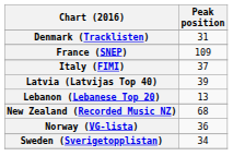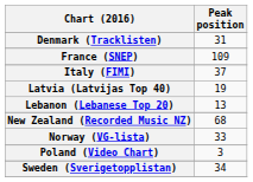 <table class="wikitable sortable plainrowheaders" style="text-align:center">
 <tr>
 <th>Chart (2016)</th>
 <th>Peak <br> position</th>
 </tr>
 <tr>
 </tr>
 <tr>
 </tr>
 <tr>
 </tr>
 <tr>
 </tr>
 <tr>
 </tr>
 <tr>
 </tr>
 <tr>
 </tr>
 <tr>
 <th scope="row">Denmark (<a href='#'>Tracklisten</a>)</th>
 <td>31</td>
 </tr>
 <tr>
 </tr>
 <tr>
 <th scope="row">France (<a href='#'>SNEP</a>)</th>
 <td>109</td>
 </tr>
 <tr>
 </tr>
 <tr>
 </tr>
 <tr>
 </tr>
 <tr>
 </tr>
 <tr>
 <th scope="row">Italy (<a href='#'>FIMI</a>)</th>
 <td>37</td>
 </tr>
 <tr>
 <th scope="row">Latvia (Latvijas Top 40)</th>
-<td>39</td>
+<td>19</td>
 </tr>
 <tr>
 <th scope="row">Lebanon (<a href='#'>Lebanese Top 20</a>) </th>
 <td>13</td>
 </tr>
 <tr>
 </tr>
 <tr>
 <th scope="row">New Zealand (<a href='#'>Recorded Music NZ</a>)</th>
 <td>68</td>
 </tr>
 <tr>
 <th scope="row">Norway (<a href='#'>VG-lista</a>)</th>
-<td>36</td>
+<td>33</td>
 </tr>
 <tr>
+</tr>
+<tr>
+<th scope="row">Poland (<a href='#'>Video Chart</a>)</th>
+<td align=center>3</td>
 </tr>
 <tr>
 </tr>
 <tr>
 </tr>
 <tr>
 </tr>
 <tr>
 </tr>
 <tr>
 </tr>
 <tr>
 <th scope="row">Sweden (<a href='#'>Sverigetopplistan</a>)</th>
 <td>34</td>
 </tr>
 <tr>
 </tr>
 <tr>
 </tr>
 <tr>
 </tr>
 <tr>
 </tr>
 <tr>
 </tr>
 </table>
